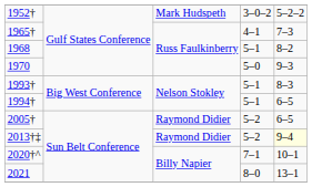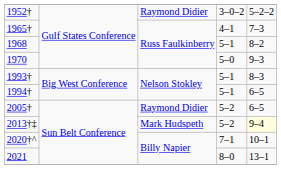 <table class="wikitable">
 <tr>
 </tr>
 <tr>
 <td><a href='#'>1952</a>†</td>
 <td rowspan="4"><a href='#'>Gulf States Conference</a></td>
-<td><a href='#'>Mark Hudspeth</a></td>
+<td><a href='#'>Raymond Didier</a></td>
 <td>3–0–2</td>
 <td>5–2–2</td>
 </tr>
 <tr>
 <td><a href='#'>1965</a>†</td>
 <td rowspan="3"><a href='#'>Russ Faulkinberry</a></td>
 <td>4–1</td>
 <td>7–3</td>
 </tr>
 <tr>
 <td><a href='#'>1968</a></td>
 <td>5–1</td>
 <td>8–2</td>
 </tr>
 <tr>
 <td><a href='#'>1970</a></td>
 <td>5–0</td>
 <td>9–3</td>
 </tr>
 <tr>
 <td><a href='#'>1993</a>†</td>
 <td rowspan="2"><a href='#'>Big West Conference</a></td>
 <td rowspan="2"><a href='#'>Nelson Stokley</a></td>
 <td>5–1</td>
 <td>8–3</td>
 </tr>
 <tr>
 <td><a href='#'>1994</a>†</td>
 <td>5–1</td>
 <td>6–5</td>
 </tr>
 <tr>
 <td><a href='#'>2005</a>†</td>
 <td rowspan="4"><a href='#'>Sun Belt Conference</a></td>
 <td><a href='#'>Raymond Didier</a></td>
 <td>5–2</td>
 <td>6–5</td>
 </tr>
 <tr>
 <td><a href='#'>2013</a>†‡</td>
-<td><a href='#'>Raymond Didier</a></td>
+<td><a href='#'>Mark Hudspeth</a></td>
 <td>5–2</td>
 <td style="background: lightyellow;">9–4</td>
 </tr>
 <tr>
 <td><a href='#'>2020</a>†^</td>
 <td rowspan="2"><a href='#'>Billy Napier</a></td>
 <td>7–1</td>
 <td>10–1</td>
 </tr>
 <tr>
 <td><a href='#'>2021</a></td>
 <td>8–0</td>
 <td>13–1</td>
 </tr>
 <tr>
 </tr>
 </table>
